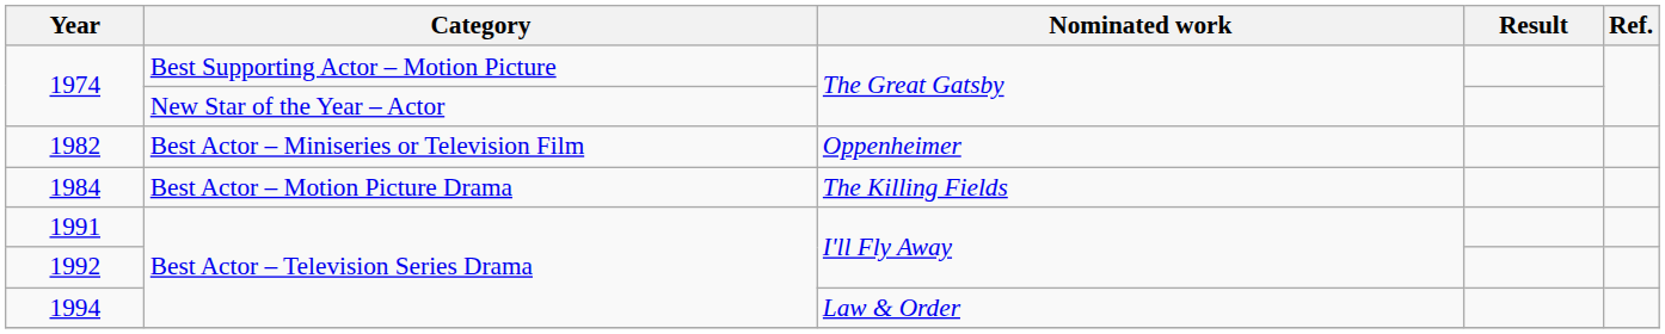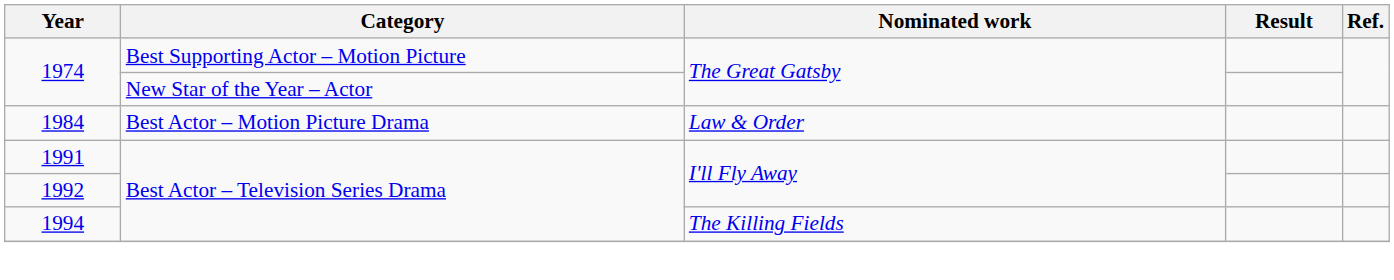 <table class=wikitable>
 <tr>
 <th scope="col" style="width:5em;">Year</th>
 <th scope="col" style="width:26em;">Category</th>
 <th scope="col" style="width:25em;">Nominated work</th>
 <th scope="col" style="width:5em;">Result</th>
 <th>Ref.</th>
 </tr>
 <tr>
 <td style="text-align:center;", rowspan="2"><a href='#'>1974</a></td>
 <td><a href='#'>Best Supporting Actor – Motion Picture</a></td>
 <td rowspan="2"><em><a href='#'>The Great Gatsby</a></em></td>
 <td></td>
 <td rowspan=2></td>
 </tr>
 <tr>
 <td><a href='#'>New Star of the Year – Actor</a></td>
 <td></td>
 </tr>
 <tr>
-<td style="text-align:center;"><a href='#'>1982</a></td>
-<td><a href='#'>Best Actor – Miniseries or Television Film</a></td>
-<td><em><a href='#'>Oppenheimer</a></em></td>
-<td></td>
-<td></td>
-</tr>
-<tr>
 <td style="text-align:center;"><a href='#'>1984</a></td>
 <td><a href='#'>Best Actor – Motion Picture Drama</a></td>
-<td><em><a href='#'>The Killing Fields</a></em></td>
+<td><em><a href='#'>Law & Order</a></em></td>
 <td></td>
 <td></td>
 </tr>
 <tr>
 <td style="text-align:center;"><a href='#'>1991</a></td>
 <td rowspan=3><a href='#'>Best Actor – Television Series Drama</a></td>
 <td rowspan="2"><em><a href='#'>I'll Fly Away</a></em></td>
 <td></td>
 <td></td>
 </tr>
 <tr>
 <td style="text-align:center;"><a href='#'>1992</a></td>
 <td></td>
 <td></td>
 </tr>
 <tr>
 <td style="text-align:center;"><a href='#'>1994</a></td>
-<td><em><a href='#'>Law & Order</a></em></td>
+<td><em><a href='#'>The Killing Fields</a></em></td>
 <td></td>
 <td></td>
 </tr>
 <tr>
 </tr>
 </table>
